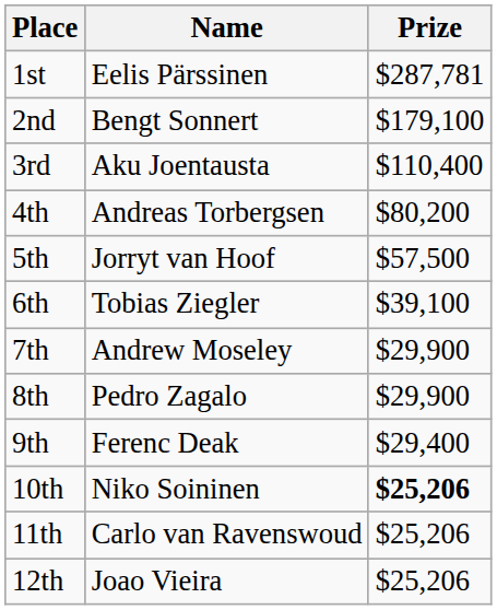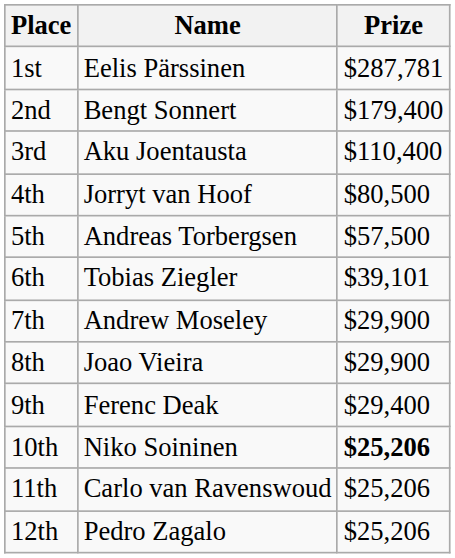 <table class="wikitable">
 <tr>
 <th>Place</th>
 <th>Name</th>
 <th>Prize</th>
 </tr>
 <tr>
 <td>1st</td>
 <td> Eelis Pärssinen</td>
 <td>$287,781</td>
 </tr>
 <tr>
 <td>2nd</td>
 <td> Bengt Sonnert</td>
-<td>$179,100</td>
+<td>$179,400</td>
 </tr>
 <tr>
 <td>3rd</td>
 <td> Aku Joentausta</td>
 <td>$110,400</td>
 </tr>
 <tr>
 <td>4th</td>
-<td> Andreas Torbergsen</td>
-<td>$80,200</td>
+<td> Jorryt van Hoof</td>
+<td>$80,500</td>
 </tr>
 <tr>
 <td>5th</td>
-<td> Jorryt van Hoof</td>
+<td> Andreas Torbergsen</td>
 <td>$57,500</td>
 </tr>
 <tr>
 <td>6th</td>
 <td> Tobias Ziegler</td>
-<td>$39,100</td>
+<td>$39,101</td>
 </tr>
 <tr>
 <td>7th</td>
 <td> Andrew Moseley</td>
 <td>$29,900</td>
 </tr>
 <tr>
 <td>8th</td>
-<td> Pedro Zagalo</td>
+<td> Joao Vieira</td>
 <td>$29,900</td>
 </tr>
 <tr>
 <td>9th</td>
 <td> Ferenc Deak</td>
 <td>$29,400</td>
 </tr>
 <tr>
 <td>10th</td>
 <td> Niko Soininen</td>
 <td><strong>$25,206</strong></td>
 </tr>
 <tr>
 <td>11th</td>
 <td> Carlo van Ravenswoud</td>
 <td>$25,206</td>
 </tr>
 <tr>
 <td>12th</td>
-<td> Joao Vieira</td>
+<td> Pedro Zagalo</td>
 <td>$25,206</td>
 </tr>
 </table>
